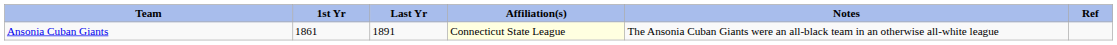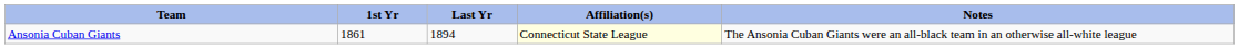 <table class="wikitable" style="width: 100%">
 <tr>
 <th style="background:#a8bdec; width:26%;">Team</th>
 <th style="width:7%; background:#a8bdec;">1st Yr</th>
 <th style="width:7%; background:#a8bdec;">Last Yr</th>
 <th style="width:16%; background:#a8bdec;">Affiliation(s)</th>
 <th style="width:40%; background:#a8bdec;">Notes</th>
-<th style="width:4%; background:#a8bdec;">Ref</th>
 </tr>
 <tr>
 <td><a href='#'>Ansonia Cuban Giants</a></td>
 <td>1861</td>
-<td>1891</td>
+<td>1894</td>
 <td style="background: lightyellow;">Connecticut State League</td>
 <td>The Ansonia Cuban Giants were an all-black team in an otherwise all-white league</td>
-<td></td>
 </tr>
 </table>
